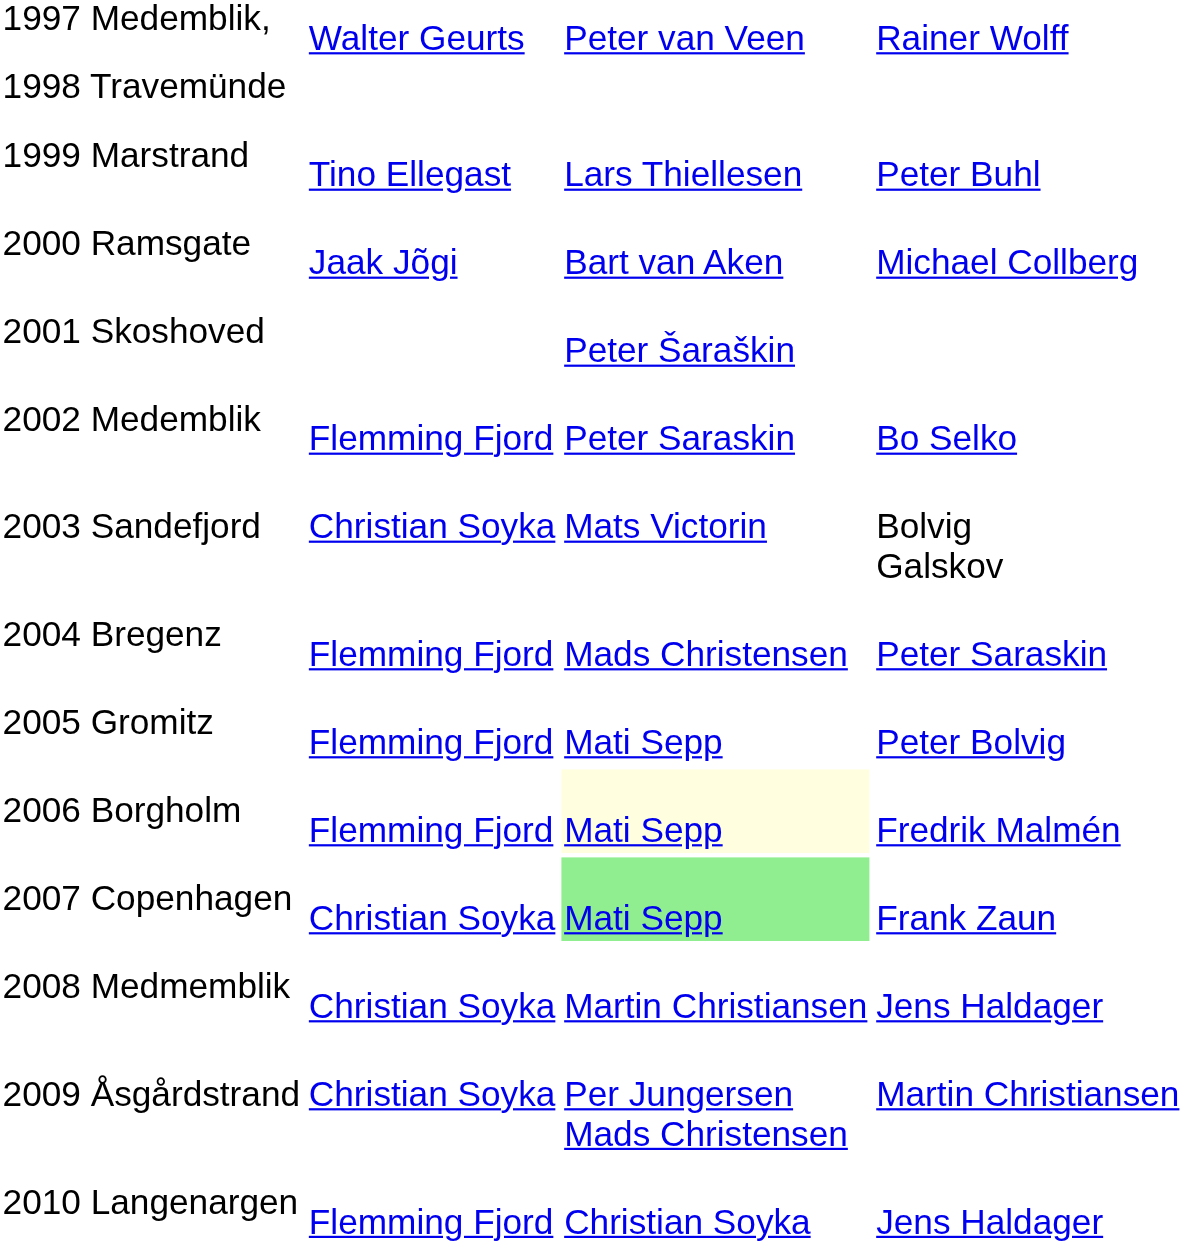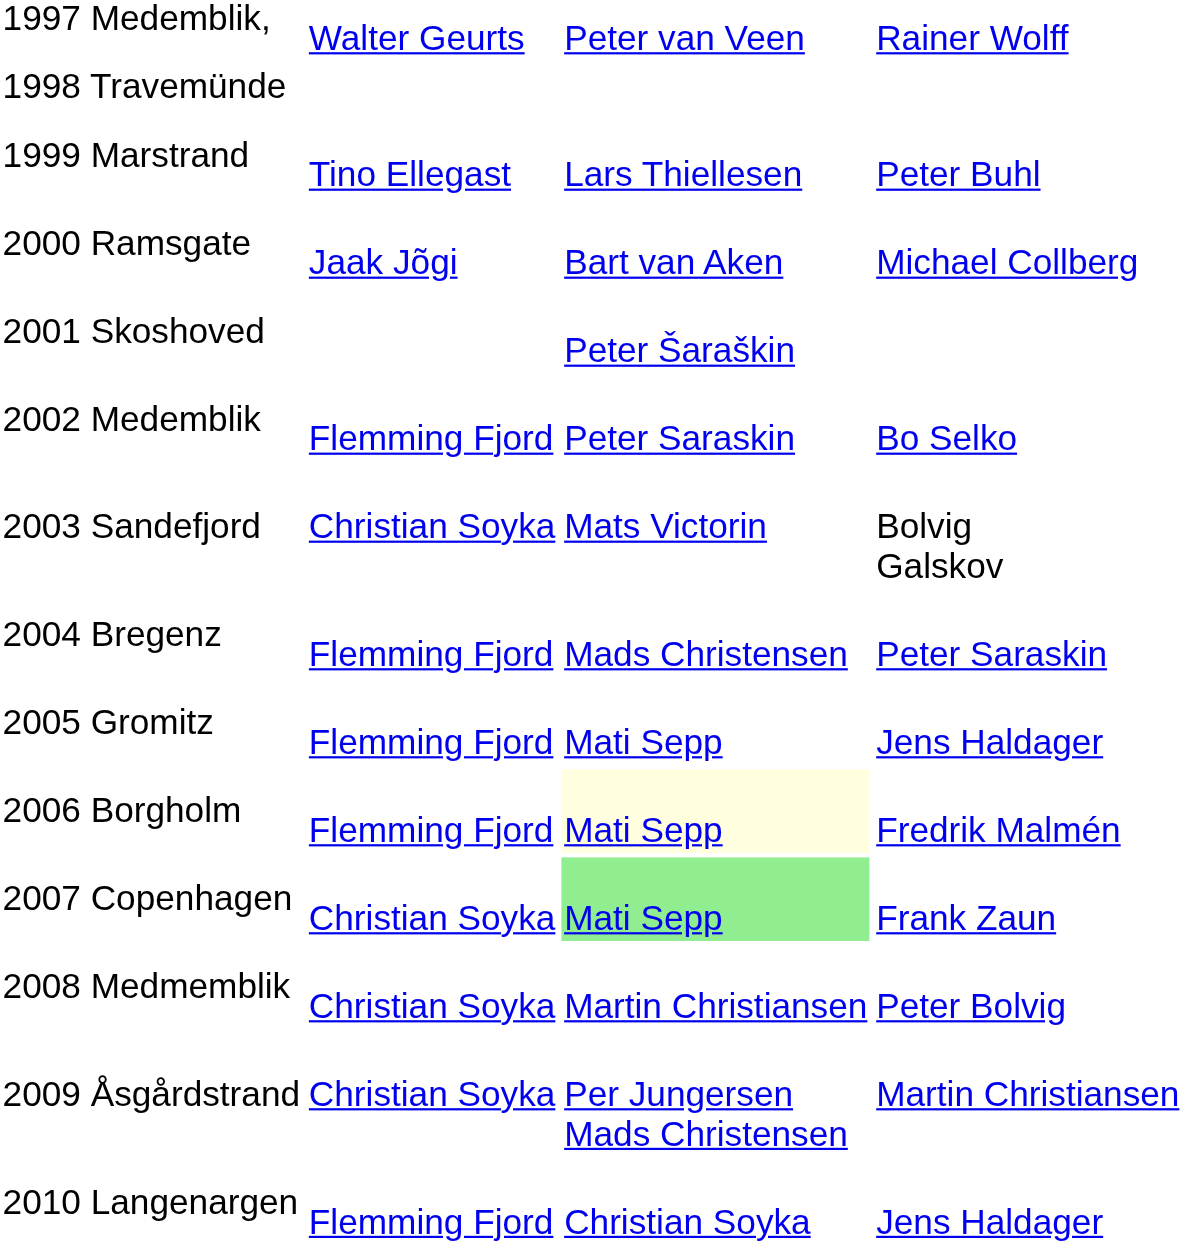 <table>
 <tr>
 <td>1997 Medemblik,</td>
 <td><br><a href='#'>Walter Geurts</a></td>
 <td><br><a href='#'>Peter van Veen</a></td>
 <td><br><a href='#'>Rainer Wolff</a></td>
 </tr>
 <tr>
 <td>1998 Travemünde</td>
 <td></td>
 <td></td>
 <td></td>
 </tr>
 <tr>
 <td>1999 Marstrand</td>
 <td><br><a href='#'>Tino Ellegast</a></td>
 <td><br><a href='#'>Lars Thiellesen</a></td>
 <td><br><a href='#'>Peter Buhl</a></td>
 </tr>
 <tr>
 <td>2000 Ramsgate</td>
 <td><br><a href='#'>Jaak Jõgi</a></td>
 <td><br><a href='#'>Bart van Aken</a></td>
 <td><br><a href='#'>Michael Collberg</a></td>
 </tr>
 <tr>
 <td>2001 Skoshoved</td>
 <td valign=top></td>
 <td valign=top><br><a href='#'>Peter Šaraškin</a></td>
 <td valign=top></td>
 </tr>
 <tr>
 <td>2002 Medemblik</td>
 <td><br><a href='#'>Flemming Fjord</a></td>
 <td><br><a href='#'>Peter Saraskin</a></td>
 <td><br><a href='#'>Bo Selko</a></td>
 </tr>
 <tr>
 <td>2003 Sandefjord</td>
 <td valign=top><br><a href='#'>Christian Soyka</a></td>
 <td valign=top><br><a href='#'>Mats Victorin</a></td>
 <td><br>Bolvig<br>Galskov</td>
 </tr>
 <tr>
 <td>2004 Bregenz</td>
 <td><br><a href='#'>Flemming Fjord</a></td>
 <td><br><a href='#'>Mads Christensen</a></td>
 <td><br><a href='#'>Peter Saraskin</a></td>
 </tr>
 <tr>
 <td>2005 Gromitz</td>
 <td><br><a href='#'>Flemming Fjord</a></td>
 <td><br><a href='#'>Mati Sepp</a></td>
-<td><br><a href='#'>Peter Bolvig</a></td>
+<td><br><a href='#'>Jens Haldager</a></td>
 </tr>
 <tr>
 <td>2006 Borgholm</td>
 <td><br><a href='#'>Flemming Fjord</a></td>
 <td style="background: lightyellow;"><br><a href='#'>Mati Sepp</a></td>
 <td><br><a href='#'>Fredrik Malmén</a></td>
 </tr>
 <tr>
 <td>2007 Copenhagen</td>
 <td><br><a href='#'>Christian Soyka</a></td>
 <td style="background: lightgreen;"><br><a href='#'>Mati Sepp</a></td>
 <td><br><a href='#'>Frank Zaun</a></td>
 </tr>
 <tr>
 <td>2008 Medmemblik</td>
 <td><br><a href='#'>Christian Soyka</a></td>
 <td><br><a href='#'>Martin Christiansen</a></td>
-<td><br><a href='#'>Jens Haldager</a></td>
+<td><br><a href='#'>Peter Bolvig</a></td>
 </tr>
 <tr>
 <td>2009 Åsgårdstrand</td>
 <td valign=top><br><a href='#'>Christian Soyka</a></td>
 <td><br><a href='#'>Per Jungersen</a><br><a href='#'>Mads Christensen</a></td>
 <td valign=top><br><a href='#'>Martin Christiansen</a></td>
 </tr>
 <tr>
 <td>2010 Langenargen</td>
 <td><br><a href='#'>Flemming Fjord</a></td>
 <td><br><a href='#'>Christian Soyka</a></td>
 <td><br><a href='#'>Jens Haldager</a></td>
 </tr>
 </table>
